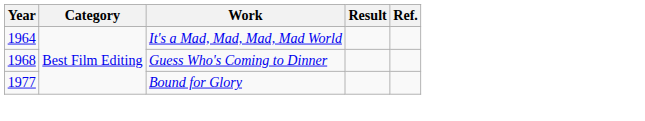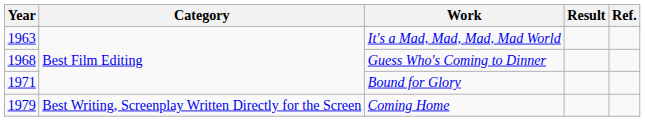 <table class="wikitable sortable plainrowheaders">
 <tr>
 <th scope="col">Year</th>
 <th scope="col">Category</th>
 <th scope="col">Work</th>
 <th scope="col">Result</th>
 <th scope="col" class="unsortable">Ref.</th>
 </tr>
 <tr>
-<td align=center><a href='#'>1964</a></td>
+<td align=center><a href='#'>1963</a></td>
 <td rowspan="3"><a href='#'>Best Film Editing</a></td>
 <td><em><a href='#'>It's a Mad, Mad, Mad, Mad World</a></em></td>
 <td></td>
 <td></td>
 </tr>
 <tr>
 <td align=center><a href='#'>1968</a></td>
 <td><em><a href='#'>Guess Who's Coming to Dinner</a></em></td>
 <td></td>
 <td></td>
 </tr>
 <tr>
-<td align=center><a href='#'>1977</a></td>
+<td align=center><a href='#'>1971</a></td>
 <td><em><a href='#'>Bound for Glory</a></em></td>
 <td></td>
 <td></td>
 </tr>
+<tr>
+<td align=center><a href='#'>1979</a></td>
+<td><a href='#'>Best Writing, Screenplay Written Directly for the Screen</a></td>
+<td><em><a href='#'>Coming Home</a></em></td>
+<td></td>
+<td></td>
+</tr>
 </table>
